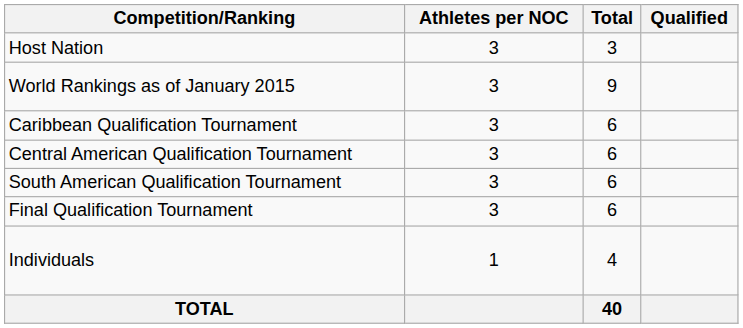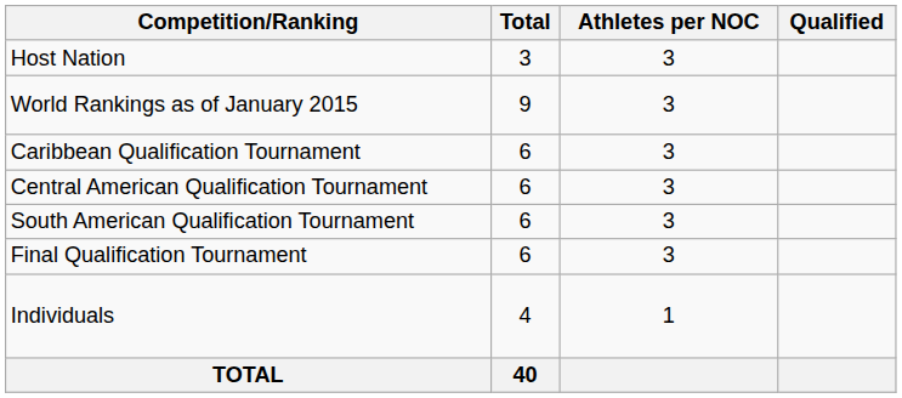 <table class = "wikitable" width=650>
 <tr>
 <th>Competition/Ranking</th>
+<th>Total</th>
 <th>Athletes per NOC</th>
-<th>Total</th>
 <th>Qualified</th>
 </tr>
 <tr>
 <td>Host Nation</td>
 <td align=center>3</td>
 <td align=center>3</td>
 <td></td>
 </tr>
 <tr>
 <td>World Rankings as of January 2015</td>
+<td align=center>9</td>
 <td align=center>3</td>
-<td align=center>9</td>
 <td><br><br></td>
 </tr>
 <tr>
 <td>Caribbean Qualification Tournament</td>
+<td align=center>6</td>
 <td align=center>3</td>
-<td align=center>6</td>
 <td><br></td>
 </tr>
 <tr>
 <td>Central American Qualification Tournament</td>
+<td align=center>6</td>
 <td align=center>3</td>
-<td align=center>6</td>
 <td><br></td>
 </tr>
 <tr>
 <td>South American Qualification Tournament</td>
+<td align=center>6</td>
 <td align=center>3</td>
-<td align=center>6</td>
 <td><br></td>
 </tr>
 <tr>
 <td>Final Qualification Tournament</td>
+<td align=center>6</td>
 <td align=center>3</td>
-<td align=center>6</td>
 <td><br></td>
 </tr>
 <tr>
 <td>Individuals</td>
+<td align=center>4</td>
 <td align=center>1</td>
-<td align=center>4</td>
 <td><br><br><br></td>
 </tr>
 <tr>
 <th>TOTAL</th>
+<th>40</th>
 <th></th>
-<th>40</th>
 <th></th>
 </tr>
 </table>
